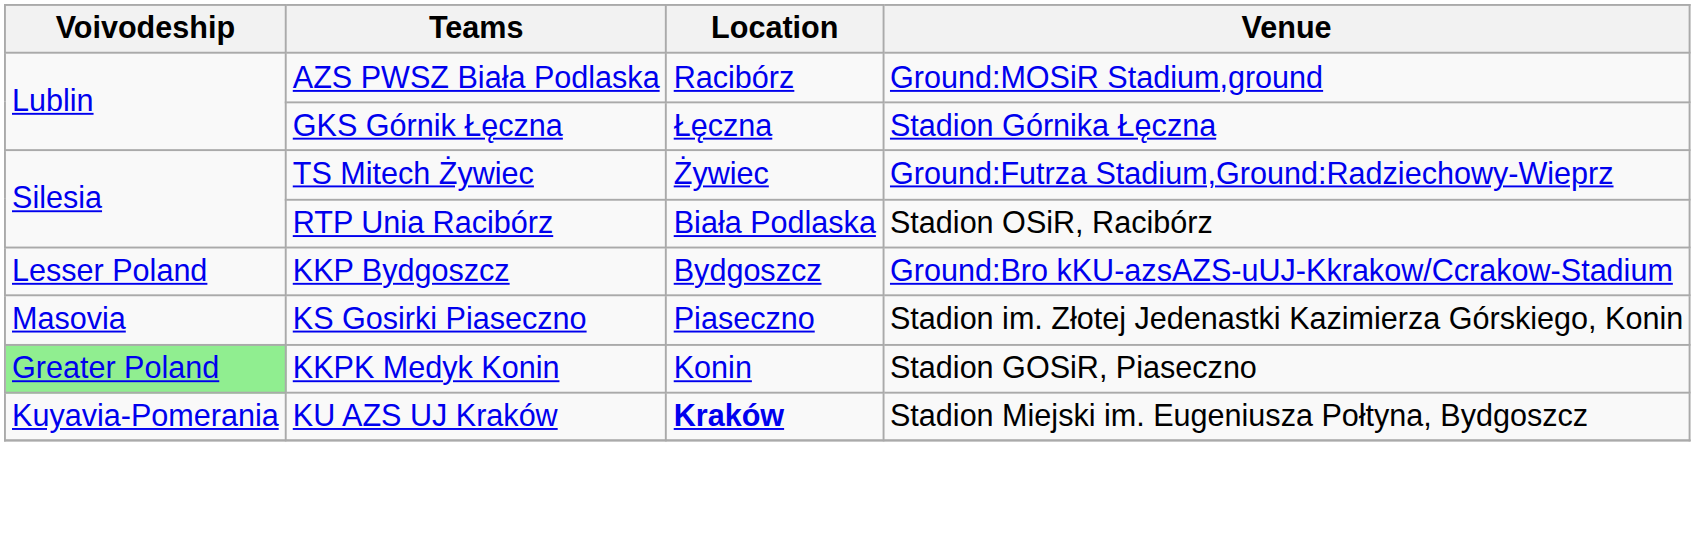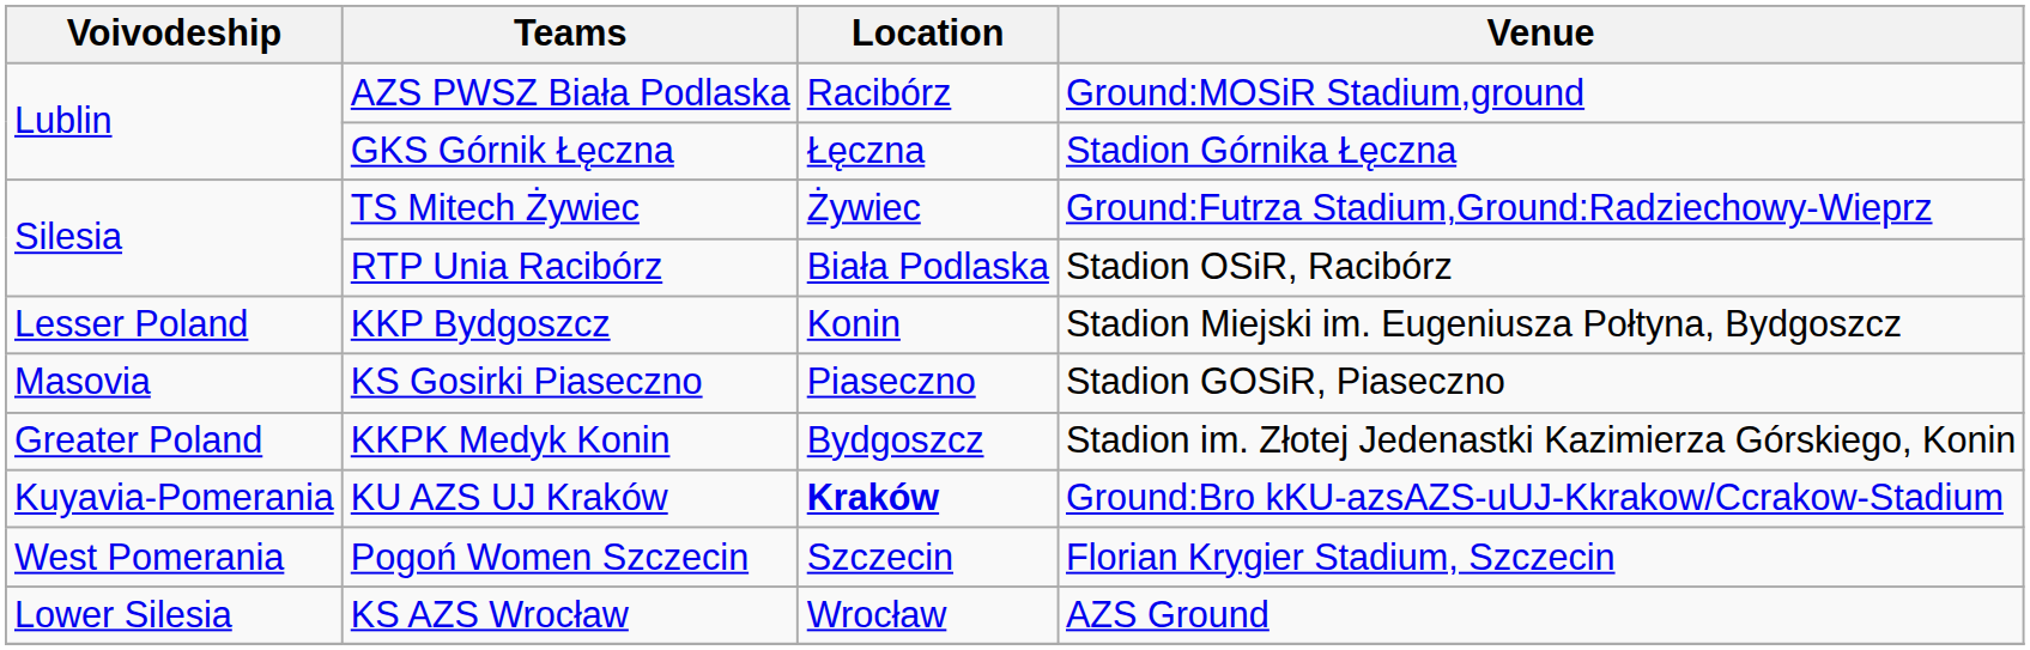 <table class="wikitable">
 <tr>
 <th>Voivodeship</th>
 <th>Teams</th>
 <th>Location</th>
 <th>Venue</th>
 </tr>
 <tr>
 <td rowspan=2> <a href='#'>Lublin</a></td>
 <td><a href='#'>AZS PWSZ Biała Podlaska</a></td>
 <td><a href='#'>Racibórz</a></td>
 <td><a href='#'>Ground:MOSiR Stadium,ground</a></td>
 </tr>
 <tr>
 <td><a href='#'>GKS Górnik Łęczna</a></td>
 <td><a href='#'>Łęczna</a></td>
 <td><a href='#'>Stadion Górnika Łęczna</a></td>
 </tr>
 <tr>
 <td rowspan=2> <a href='#'>Silesia</a></td>
 <td><a href='#'>TS Mitech Żywiec</a></td>
 <td><a href='#'>Żywiec</a></td>
 <td><a href='#'>Ground:Futrza Stadium,Ground:Radziechowy-Wieprz</a></td>
 </tr>
 <tr>
 <td><a href='#'>RTP Unia Racibórz</a></td>
 <td><a href='#'>Biała Podlaska</a></td>
 <td>Stadion OSiR, Racibórz</td>
 </tr>
 <tr>
 <td> <a href='#'>Lesser Poland</a></td>
 <td><a href='#'>KKP Bydgoszcz</a></td>
-<td><a href='#'>Bydgoszcz</a></td>
-<td><a href='#'>Ground:Bro kKU-azsAZS-uUJ-Kkrakow/Ccrakow-Stadium</a></td>
+<td><a href='#'>Konin</a></td>
+<td>Stadion Miejski im. Eugeniusza Połtyna, Bydgoszcz</td>
 </tr>
 <tr>
 <td> <a href='#'>Masovia</a></td>
 <td><a href='#'>KS Gosirki Piaseczno</a></td>
 <td><a href='#'>Piaseczno</a></td>
-<td>Stadion im. Złotej Jedenastki Kazimierza Górskiego, Konin</td>
+<td>Stadion GOSiR, Piaseczno</td>
 </tr>
 <tr>
-<td style="background: lightgreen;"> <a href='#'>Greater Poland</a></td>
+<td> <a href='#'>Greater Poland</a></td>
 <td><a href='#'>KKPK Medyk Konin</a></td>
-<td><a href='#'>Konin</a></td>
-<td>Stadion GOSiR, Piaseczno</td>
+<td><a href='#'>Bydgoszcz</a></td>
+<td>Stadion im. Złotej Jedenastki Kazimierza Górskiego, Konin</td>
 </tr>
 <tr>
 <td> <a href='#'>Kuyavia-Pomerania</a></td>
 <td><a href='#'>KU AZS UJ Kraków</a></td>
 <td><strong><a href='#'>Kraków</a></strong></td>
-<td>Stadion Miejski im. Eugeniusza Połtyna, Bydgoszcz</td>
+<td><a href='#'>Ground:Bro kKU-azsAZS-uUJ-Kkrakow/Ccrakow-Stadium</a></td>
+</tr>
+<tr>
+<td> <a href='#'>West Pomerania</a></td>
+<td><a href='#'>Pogoń Women Szczecin</a></td>
+<td><a href='#'>Szczecin</a></td>
+<td><a href='#'>Florian Krygier Stadium, Szczecin</a></td>
+</tr>
+<tr>
+<td> <a href='#'>Lower Silesia</a></td>
+<td><a href='#'>KS AZS Wrocław</a></td>
+<td><a href='#'>Wrocław</a></td>
+<td><a href='#'>AZS Ground</a></td>
 </tr>
 <tr>
 </tr>
 </table>
